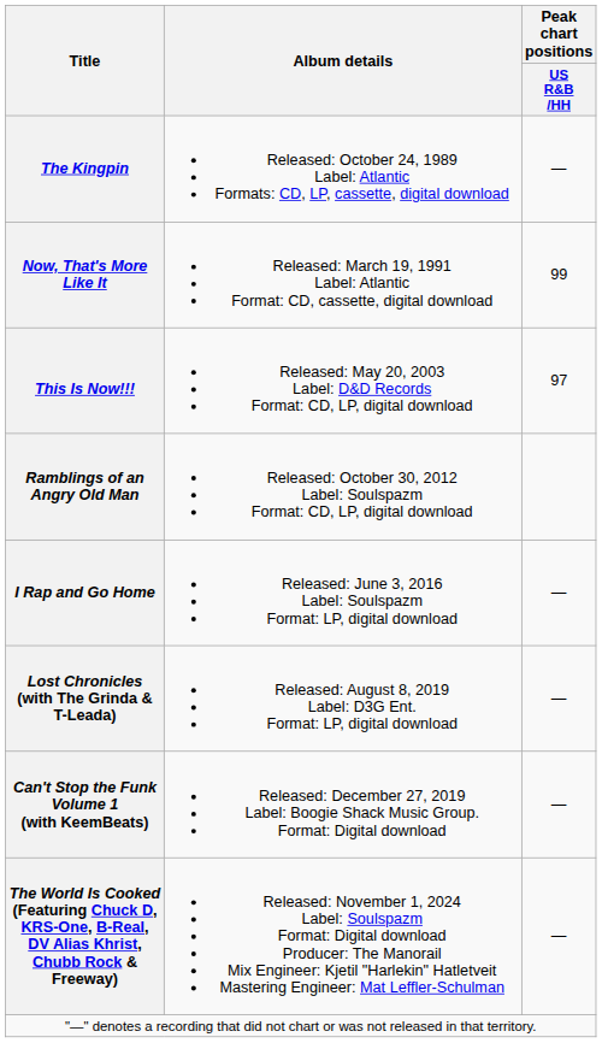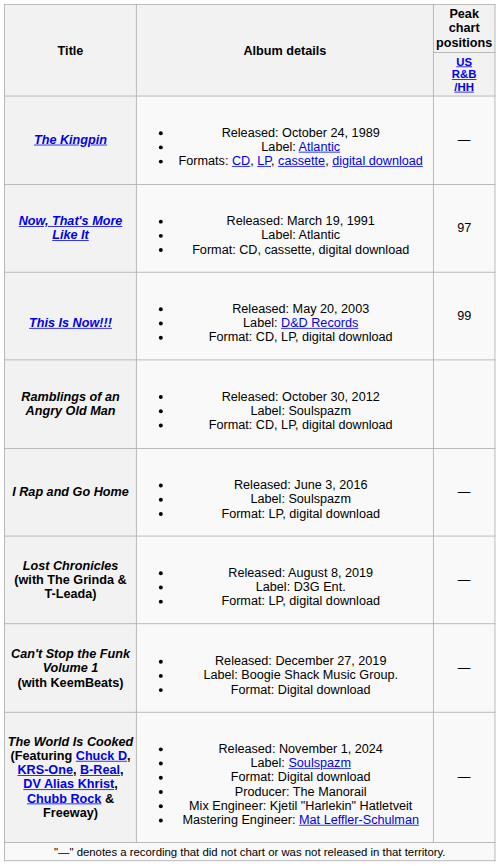 <table class="wikitable plainrowheaders" style="text-align:center;">
 <tr>
 <th scope="col" rowspan="2" style="width:10em;">Title</th>
 <th scope="col" rowspan="2" style="width:23em;">Album details</th>
 <th scope="col" colspan="3">Peak chart positions</th>
 </tr>
 <tr>
 <th scope="col" style="width:3em;font-size:90%;"><a href='#'>US<br>R&B<br>/HH</a><br></th>
 </tr>
 <tr>
 <th scope="row"><em><a href='#'>The Kingpin</a></em></th>
 <td><br><ul><li>Released: October 24, 1989</li><li>Label: <a href='#'>Atlantic</a></li><li>Formats: <a href='#'>CD</a>, <a href='#'>LP</a>, <a href='#'>cassette</a>, <a href='#'>digital download</a></li></ul></td>
 <td>—</td>
 </tr>
 <tr>
 <th scope="row"><em><a href='#'>Now, That's More Like It</a></em></th>
 <td><br><ul><li>Released: March 19, 1991</li><li>Label: Atlantic</li><li>Format: CD, cassette, digital download</li></ul></td>
-<td>99</td>
+<td>97</td>
 </tr>
 <tr>
 <th scope="row"><br><em><a href='#'>This Is Now!!!</a></em></th>
 <td><br><ul><li>Released: May 20, 2003</li><li>Label: <a href='#'>D&D Records</a></li><li>Format: CD, LP, digital download</li></ul></td>
-<td>97</td>
+<td>99</td>
 </tr>
 <tr>
 <th scope="row"><em>Ramblings of an Angry Old Man</em></th>
 <td><br><ul><li>Released: October 30, 2012</li><li>Label: Soulspazm</li><li>Format: CD, LP, digital download</li></ul></td>
 <td></td>
 </tr>
 <tr>
 <th scope="row"><em>I Rap and Go Home</em></th>
 <td><br><ul><li>Released: June 3, 2016</li><li>Label: Soulspazm</li><li>Format: LP, digital download</li></ul></td>
 <td>—</td>
 </tr>
 <tr>
 <th scope="row"><em>Lost Chronicles</em><br><span>(with The Grinda & T-Leada)</span></th>
 <td><br><ul><li>Released: August 8, 2019</li><li>Label: D3G Ent.</li><li>Format: LP, digital download</li></ul></td>
 <td>—</td>
 </tr>
 <tr>
 <th scope="row"><em>Can't Stop the Funk Volume 1</em><br><span>(with KeemBeats)</span></th>
 <td><br><ul><li>Released: December 27, 2019</li><li>Label: Boogie Shack Music Group.</li><li>Format: Digital download</li></ul></td>
 <td>—</td>
 </tr>
 <tr>
 <th scope="row"><em>The World Is Cooked</em><br><span>(Featuring <a href='#'>Chuck D</a>, <a href='#'>KRS-One</a>, <a href='#'>B-Real</a>, <a href='#'>DV Alias Khrist</a>, <a href='#'>Chubb Rock</a> & Freeway)</span></th>
 <td><br><ul><li>Released: November 1, 2024</li><li>Label: <a href='#'>Soulspazm</a></li><li>Format: Digital download</li><li>Producer: The Manorail</li><li>Mix Engineer: Kjetil "Harlekin" Hatletveit</li><li>Mastering Engineer: <a href='#'>Mat Leffler-Schulman</a></li></ul></td>
 <td>—</td>
 </tr>
 <tr>
 <td colspan="3" style="font-size:90%">"—" denotes a recording that did not chart or was not released in that territory.</td>
 </tr>
 </table>
